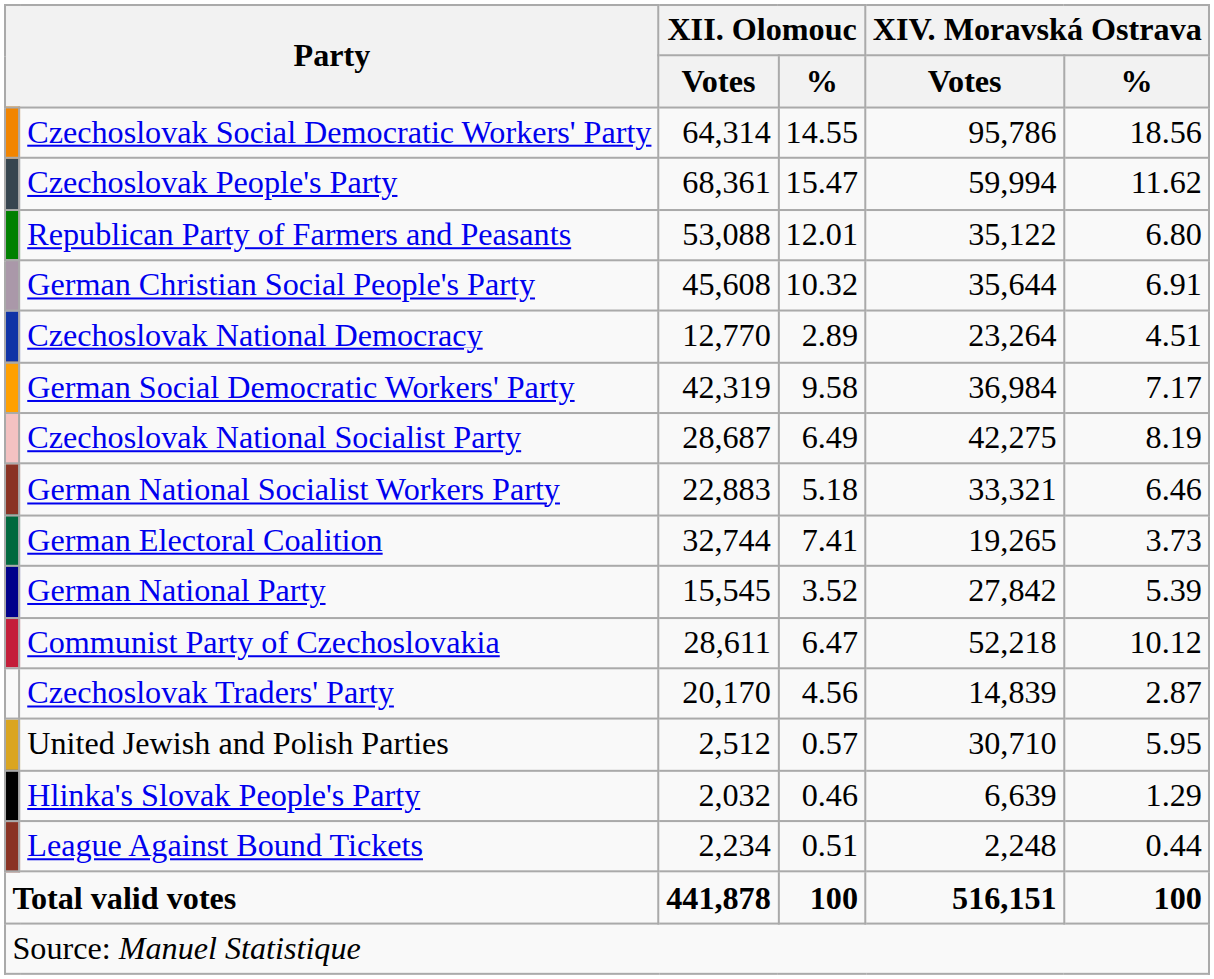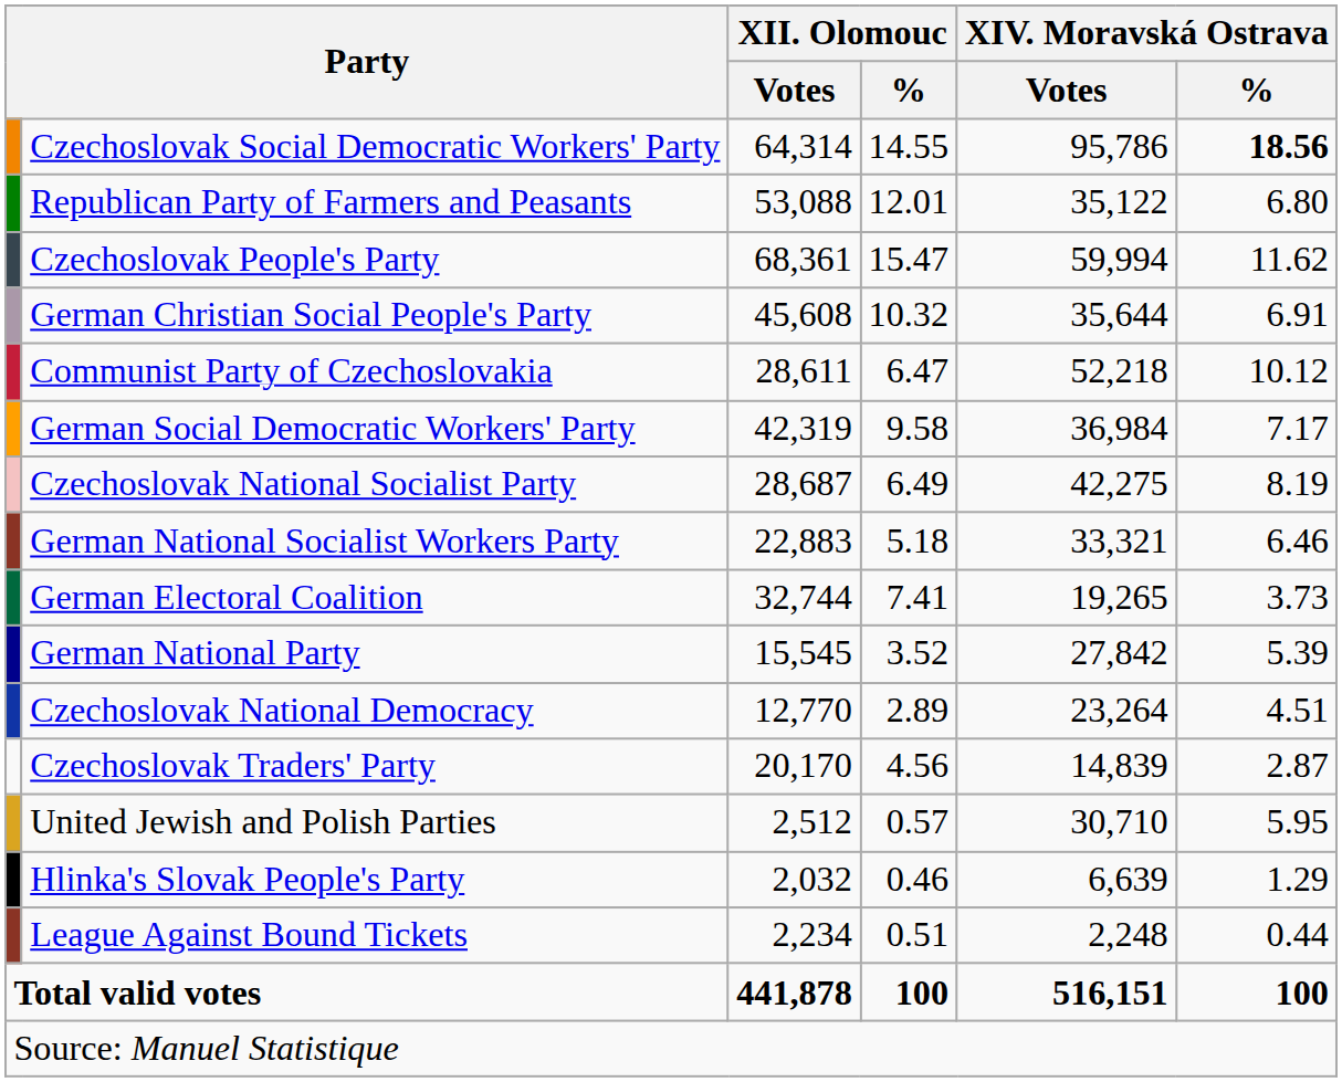 <table class=wikitable style=text-align:right>
 <tr>
 <th colspan=2 rowspan=2>Party</th>
 <th colspan=2>XII. Olomouc</th>
 <th colspan=2>XIV. Moravská Ostrava</th>
 </tr>
 <tr>
 <th>Votes</th>
 <th>%</th>
 <th>Votes</th>
 <th>%</th>
 </tr>
 <tr>
 <td bgcolor=F28500></td>
 <td align=left><a href='#'>Czechoslovak Social Democratic Workers' Party</a></td>
 <td>64,314</td>
 <td>14.55</td>
 <td>95,786</td>
-<td>18.56</td>
+<td><strong>18.56</strong></td>
+</tr>
+<tr>
+<td bgcolor=#008000></td>
+<td align=left><a href='#'>Republican Party of Farmers and Peasants</a></td>
+<td>53,088</td>
+<td>12.01</td>
+<td>35,122</td>
+<td>6.80</td>
 </tr>
 <tr>
 <td bgcolor=#36454F></td>
 <td align=left><a href='#'>Czechoslovak People's Party</a></td>
 <td>68,361</td>
 <td>15.47</td>
 <td>59,994</td>
 <td>11.62</td>
 </tr>
 <tr>
-<td bgcolor=#008000></td>
-<td align=left><a href='#'>Republican Party of Farmers and Peasants</a></td>
-<td>53,088</td>
-<td>12.01</td>
-<td>35,122</td>
-<td>6.80</td>
-</tr>
-<tr>
 <td bgcolor=#AA98A9></td>
 <td align=left><a href='#'>German Christian Social People's Party</a></td>
 <td>45,608</td>
 <td>10.32</td>
 <td>35,644</td>
 <td>6.91</td>
 </tr>
 <tr>
-<td bgcolor=#1034A6></td>
-<td align=left><a href='#'>Czechoslovak National Democracy</a></td>
-<td>12,770</td>
-<td>2.89</td>
-<td>23,264</td>
-<td>4.51</td>
+<td bgcolor=#C41E3A></td>
+<td align=left><a href='#'>Communist Party of Czechoslovakia</a></td>
+<td>28,611</td>
+<td>6.47</td>
+<td>52,218</td>
+<td>10.12</td>
 </tr>
 <tr>
 <td bgcolor=#FFA000></td>
 <td align=left><a href='#'>German Social Democratic Workers' Party</a></td>
 <td>42,319</td>
 <td>9.58</td>
 <td>36,984</td>
 <td>7.17</td>
 </tr>
 <tr>
 <td bgcolor=F4C2C2></td>
 <td align=left><a href='#'>Czechoslovak National Socialist Party</a></td>
 <td>28,687</td>
 <td>6.49</td>
 <td>42,275</td>
 <td>8.19</td>
 </tr>
 <tr>
 <td bgcolor=#8A3324></td>
 <td align=left><a href='#'>German National Socialist Workers Party</a></td>
 <td>22,883</td>
 <td>5.18</td>
 <td>33,321</td>
 <td>6.46</td>
 </tr>
 <tr>
 <td bgcolor=#00693E></td>
 <td align=left><a href='#'>German Electoral Coalition</a></td>
 <td>32,744</td>
 <td>7.41</td>
 <td>19,265</td>
 <td>3.73</td>
 </tr>
 <tr>
 <td bgcolor=#00008B></td>
 <td align=left><a href='#'>German National Party</a></td>
 <td>15,545</td>
 <td>3.52</td>
 <td>27,842</td>
 <td>5.39</td>
 </tr>
 <tr>
-<td bgcolor=#C41E3A></td>
-<td align=left><a href='#'>Communist Party of Czechoslovakia</a></td>
-<td>28,611</td>
-<td>6.47</td>
-<td>52,218</td>
-<td>10.12</td>
+<td bgcolor=#1034A6></td>
+<td align=left><a href='#'>Czechoslovak National Democracy</a></td>
+<td>12,770</td>
+<td>2.89</td>
+<td>23,264</td>
+<td>4.51</td>
 </tr>
 <tr>
 <td bgcolor=></td>
 <td align=left><a href='#'>Czechoslovak Traders' Party</a></td>
 <td>20,170</td>
 <td>4.56</td>
 <td>14,839</td>
 <td>2.87</td>
 </tr>
 <tr>
 <td bgcolor=#DAA520></td>
 <td align=left>United Jewish and Polish Parties</td>
 <td>2,512</td>
 <td>0.57</td>
 <td>30,710</td>
 <td>5.95</td>
 </tr>
 <tr>
 <td bgcolor=#000000></td>
 <td align=left><a href='#'>Hlinka's Slovak People's Party</a></td>
 <td>2,032</td>
 <td>0.46</td>
 <td>6,639</td>
 <td>1.29</td>
 </tr>
 <tr>
 <td bgcolor=#8A3324></td>
 <td align=left><a href='#'>League Against Bound Tickets</a></td>
 <td>2,234</td>
 <td>0.51</td>
 <td>2,248</td>
 <td>0.44</td>
 </tr>
 <tr>
 <td colspan=2 align=left><strong>Total valid votes</strong></td>
 <td><strong>441,878</strong></td>
 <td><strong>100</strong></td>
 <td><strong>516,151</strong></td>
 <td><strong>100</strong></td>
 </tr>
 <tr>
 <td align=left colspan=6>Source: <em>Manuel Statistique</em></td>
 </tr>
 </table>
